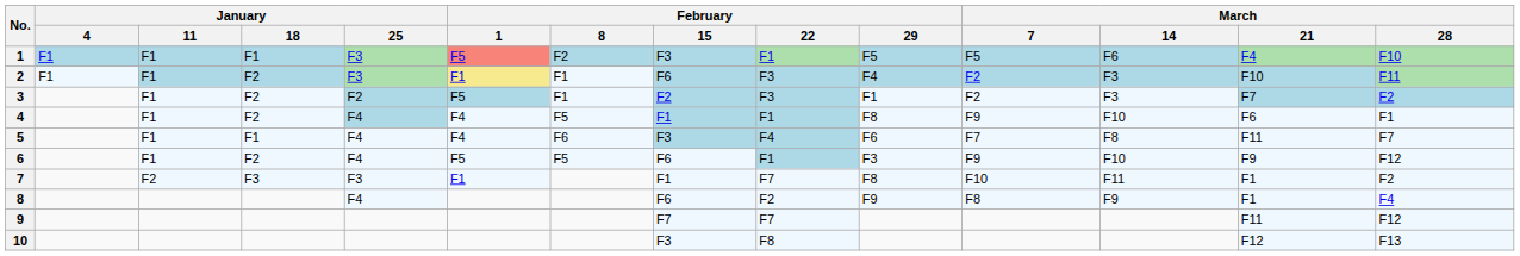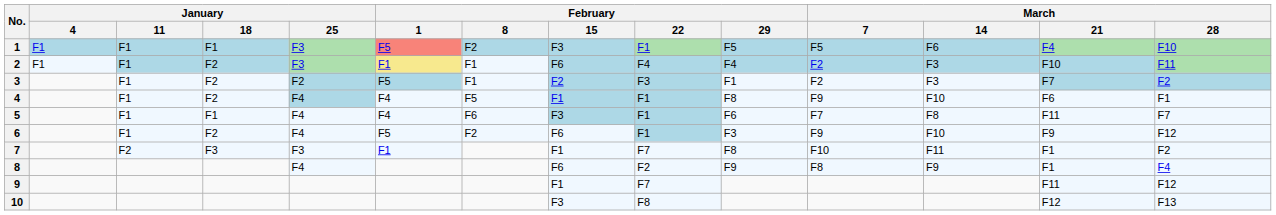 <table class="wikitable" style="font-size: 85%; width: 100%">
 <tr>
 <th rowspan=2 width=25>No.</th>
 <th colspan=4>January</th>
 <th colspan=5>February</th>
 <th colspan=4>March</th>
 </tr>
 <tr>
 <th>4</th>
 <th>11</th>
 <th>18</th>
 <th>25</th>
 <th>1</th>
 <th>8</th>
 <th>15</th>
 <th>22</th>
 <th>29</th>
 <th>7</th>
 <th>14</th>
 <th>21</th>
 <th>28</th>
 </tr>
 <tr>
 <th>1</th>
 <td style="background:lightblue;"> <a href='#'>F1</a></td>
 <td style="background:lightblue;"> F1</td>
 <td style="background:lightblue;"> F1</td>
 <td style="background:#addfad;"> <a href='#'>F3</a></td>
 <td style="background:#f88379;"> <a href='#'>F5</a></td>
 <td style="background:lightblue;"> F2</td>
 <td style="background:lightblue;"> F3</td>
 <td style="background:#addfad;"> <a href='#'>F1</a></td>
 <td style="background:lightblue;"> F5</td>
 <td style="background:lightblue;"> F5</td>
 <td style="background:lightblue;"> F6</td>
 <td style="background:#addfad;"> <a href='#'>F4</a></td>
 <td style="background:#addfad;"> <a href='#'>F10</a></td>
 </tr>
 <tr>
 <th>2</th>
 <td style="background:#f0f8ff;"> F1</td>
 <td style="background:lightblue;"> F1</td>
 <td style="background:lightblue;"> F2</td>
 <td style="background:#addfad;"> <a href='#'>F3</a></td>
 <td style="background:#f7e98e;"> <a href='#'>F1</a></td>
 <td style="background:#f0f8ff;"> F1</td>
 <td style="background:lightblue;"> F6</td>
-<td style="background:lightblue;"> F3</td>
+<td style="background:lightblue;"> F4</td>
 <td style="background:lightblue;"> F4</td>
 <td style="background:lightblue;"> <a href='#'>F2</a></td>
 <td style="background:lightblue;"> F3</td>
 <td style="background:lightblue;"> F10</td>
 <td style="background:#addfad;"> <a href='#'>F11</a></td>
 </tr>
 <tr>
 <th>3</th>
 <td></td>
 <td style="background:#f0f8ff;"> F1</td>
 <td style="background:#f0f8ff;"> F2</td>
 <td style="background:lightblue;"> F2</td>
 <td style="background:lightblue;"> F5</td>
 <td style="background:#f0f8ff;"> F1</td>
 <td style="background:lightblue;"> <a href='#'>F2</a></td>
 <td style="background:lightblue;"> F3</td>
 <td style="background:#f0f8ff;"> F1</td>
 <td style="background:#f0f8ff;"> F2</td>
 <td style="background:#f0f8ff;"> F3</td>
 <td style="background:lightblue;"> F7</td>
 <td style="background:lightblue;"> <a href='#'>F2</a></td>
 </tr>
 <tr>
 <th>4</th>
 <td></td>
 <td style="background:#f0f8ff;"> F1</td>
 <td style="background:#f0f8ff;"> F2</td>
 <td style="background:lightblue;"> F4</td>
 <td style="background:#f0f8ff;"> F4</td>
 <td style="background:#f0f8ff;"> F5</td>
 <td style="background:lightblue;"> <a href='#'>F1</a></td>
 <td style="background:lightblue;"> F1</td>
 <td style="background:#f0f8ff;"> F8</td>
 <td style="background:#f0f8ff;"> F9</td>
 <td style="background:#f0f8ff;"> F10</td>
 <td style="background:#f0f8ff;"> F6</td>
 <td style="background:#f0f8ff;"> F1</td>
 </tr>
 <tr>
 <th>5</th>
 <td></td>
 <td style="background:#f0f8ff;"> F1</td>
 <td style="background:#f0f8ff;"> F1</td>
 <td style="background:#f0f8ff;"> F4</td>
 <td style="background:#f0f8ff;"> F4</td>
 <td style="background:#f0f8ff;"> F6</td>
 <td style="background:lightblue;"> F3</td>
-<td style="background:lightblue;"> F4</td>
+<td style="background:lightblue;"> F1</td>
 <td style="background:#f0f8ff;"> F6</td>
 <td style="background:#f0f8ff;"> F7</td>
 <td style="background:#f0f8ff;"> F8</td>
 <td style="background:#f0f8ff;"> F11</td>
 <td style="background:#f0f8ff;"> F7</td>
 </tr>
 <tr>
 <th>6</th>
 <td></td>
 <td style="background:#f0f8ff;"> F1</td>
 <td style="background:#f0f8ff;"> F2</td>
 <td style="background:#f0f8ff;"> F4</td>
 <td style="background:#f0f8ff;"> F5</td>
-<td style="background:#f0f8ff;"> F5</td>
+<td style="background:#f0f8ff;"> F2</td>
 <td style="background:#f0f8ff;"> F6</td>
 <td style="background:lightblue;"> F1</td>
 <td style="background:#f0f8ff;"> F3</td>
 <td style="background:#f0f8ff;"> F9</td>
 <td style="background:#f0f8ff;"> F10</td>
 <td style="background:#f0f8ff;"> F9</td>
 <td style="background:#f0f8ff;"> F12</td>
 </tr>
 <tr>
 <th>7</th>
 <td></td>
 <td style="background:#f0f8ff;"> F2</td>
 <td style="background:#f0f8ff;"> F3</td>
 <td style="background:#f0f8ff;"> F3</td>
 <td style="background:#f0f8ff;"> <a href='#'>F1</a></td>
 <td></td>
 <td style="background:#f0f8ff;"> F1</td>
 <td style="background:#f0f8ff;"> F7</td>
 <td style="background:#f0f8ff;"> F8</td>
 <td style="background:#f0f8ff;"> F10</td>
 <td style="background:#f0f8ff;"> F11</td>
 <td style="background:#f0f8ff;"> F1</td>
 <td style="background:#f0f8ff;"> F2</td>
 </tr>
 <tr>
 <th>8</th>
 <td></td>
 <td></td>
 <td></td>
 <td style="background:#f0f8ff;"> F4</td>
 <td></td>
 <td></td>
 <td style="background:#f0f8ff;"> F6</td>
 <td style="background:#f0f8ff;"> F2</td>
 <td style="background:#f0f8ff;"> F9</td>
 <td style="background:#f0f8ff;"> F8</td>
 <td style="background:#f0f8ff;"> F9</td>
 <td style="background:#f0f8ff;"> F1</td>
 <td style="background:#f0f8ff;"> <a href='#'>F4</a></td>
 </tr>
 <tr>
 <th>9</th>
 <td></td>
 <td></td>
 <td></td>
 <td></td>
 <td></td>
 <td></td>
-<td style="background:#f0f8ff;"> F7</td>
+<td style="background:#f0f8ff;"> F1</td>
 <td style="background:#f0f8ff;"> F7</td>
 <td></td>
 <td></td>
 <td></td>
 <td style="background:#f0f8ff;"> F11</td>
 <td style="background:#f0f8ff;"> F12</td>
 </tr>
 <tr>
 <th>10</th>
 <td></td>
 <td></td>
 <td></td>
 <td></td>
 <td></td>
 <td></td>
 <td style="background:#f0f8ff;"> F3</td>
 <td style="background:#f0f8ff;"> F8</td>
 <td></td>
 <td></td>
 <td></td>
 <td style="background:#f0f8ff;"> F12</td>
 <td style="background:#f0f8ff;"> F13</td>
 </tr>
 </table>
